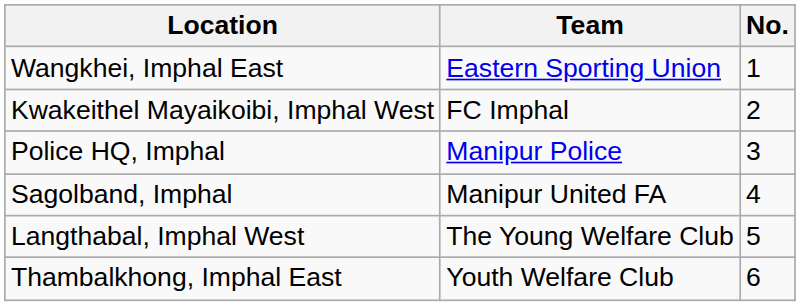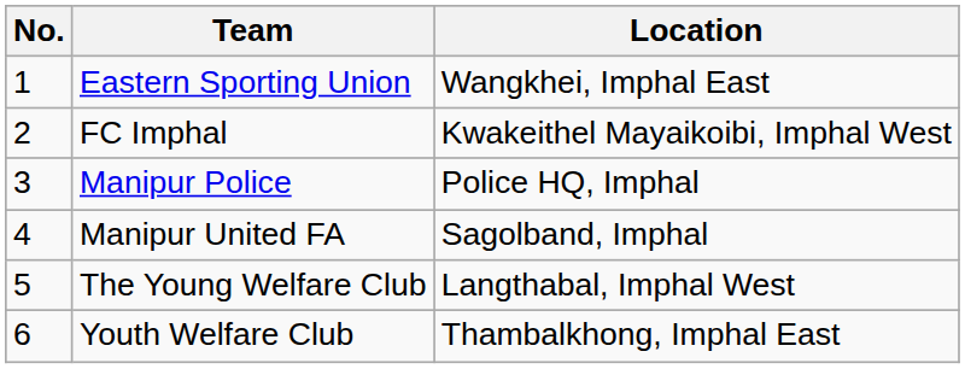 <table class="wikitable">
 <tr>
+<th>No.</th>
+<th>Team</th>
 <th>Location</th>
-<th>Team</th>
-<th>No.</th>
 </tr>
 <tr>
+<td>1</td>
+<td><a href='#'>Eastern Sporting Union</a></td>
 <td>Wangkhei, Imphal East</td>
-<td><a href='#'>Eastern Sporting Union</a></td>
-<td>1</td>
 </tr>
 <tr>
+<td>2</td>
+<td>FC Imphal</td>
 <td>Kwakeithel Mayaikoibi, Imphal West</td>
-<td>FC Imphal</td>
-<td>2</td>
 </tr>
 <tr>
+<td>3</td>
+<td><a href='#'>Manipur Police</a></td>
 <td>Police HQ, Imphal</td>
-<td><a href='#'>Manipur Police</a></td>
-<td>3</td>
 </tr>
 <tr>
+<td>4</td>
+<td>Manipur United FA</td>
 <td>Sagolband, Imphal</td>
-<td>Manipur United FA</td>
-<td>4</td>
 </tr>
 <tr>
+<td>5</td>
+<td>The Young Welfare Club</td>
 <td>Langthabal, Imphal West</td>
-<td>The Young Welfare Club</td>
-<td>5</td>
 </tr>
 <tr>
+<td>6</td>
+<td>Youth Welfare Club</td>
 <td>Thambalkhong, Imphal East</td>
-<td>Youth Welfare Club</td>
-<td>6</td>
 </tr>
 </table>
